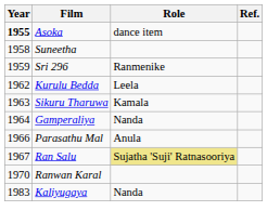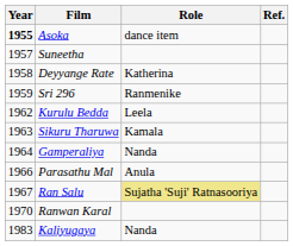 <table class="wikitable">
 <tr>
 <th>Year</th>
 <th>Film</th>
 <th>Role</th>
 <th>Ref.</th>
 </tr>
 <tr>
 <td><strong>1955</strong></td>
 <td><em><a href='#'>Asoka</a></em></td>
 <td>dance item</td>
 <td></td>
 </tr>
 <tr>
-<td>1958</td>
+<td>1957</td>
 <td><em>Suneetha</em></td>
 <td></td>
+<td></td>
+</tr>
+<tr>
+<td>1958</td>
+<td><em>Deyyange Rate</em></td>
+<td>Katherina</td>
 <td></td>
 </tr>
 <tr>
 <td>1959</td>
 <td><em>Sri 296</em></td>
 <td>Ranmenike</td>
 <td></td>
 </tr>
 <tr>
 <td>1962</td>
 <td><em><a href='#'>Kurulu Bedda</a></em></td>
 <td>Leela</td>
 <td></td>
 </tr>
 <tr>
 <td>1963</td>
 <td><em><a href='#'>Sikuru Tharuwa</a></em></td>
 <td>Kamala</td>
 <td></td>
 </tr>
 <tr>
 <td>1964</td>
 <td><em><a href='#'>Gamperaliya</a></em></td>
 <td>Nanda</td>
 <td></td>
 </tr>
 <tr>
 <td>1966</td>
 <td><em>Parasathu Mal</em></td>
 <td>Anula</td>
 <td></td>
 </tr>
 <tr>
 <td>1967</td>
 <td><em><a href='#'>Ran Salu</a></em></td>
 <td style="background: khaki;">Sujatha 'Suji' Ratnasooriya</td>
 <td></td>
 </tr>
 <tr>
 <td>1970</td>
 <td><em>Ranwan Karal</em></td>
 <td></td>
 <td></td>
 </tr>
 <tr>
 <td>1983</td>
 <td><em><a href='#'>Kaliyugaya</a></em></td>
 <td>Nanda</td>
 <td></td>
 </tr>
 </table>
